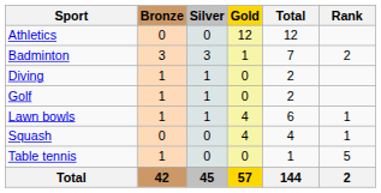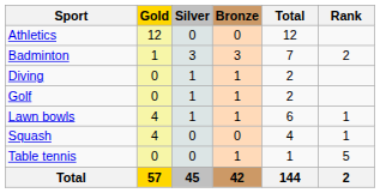 <table class="wikitable sortable" style="text-align:center; font-size:95%">
 <tr>
 <th width=150>Sport</th>
+<th style="background-color:gold; width=60;">Gold</th>
+<th style="background-color:silver; width=60;">Silver</th>
 <th style="background-color:#cc9966; width=60;">Bronze</th>
-<th style="background-color:silver; width=60;">Silver</th>
-<th style="background-color:gold; width=60;">Gold</th>
 <th width=60>Total</th>
 <th width=60>Rank</th>
 </tr>
 <tr>
 <td align=left> <a href='#'>Athletics</a></td>
+<td bgcolor=#f7f6a8>12</td>
+<td bgcolor=#dce5e5>0</td>
 <td bgcolor=#ffdab9>0</td>
-<td bgcolor=#dce5e5>0</td>
-<td bgcolor=#f7f6a8>12</td>
 <td>12</td>
 <td></td>
 </tr>
 <tr>
 <td align=left> <a href='#'>Badminton</a></td>
+<td bgcolor=#f7f6a8>1</td>
+<td bgcolor=#dce5e5>3</td>
 <td bgcolor=#ffdab9>3</td>
-<td bgcolor=#dce5e5>3</td>
-<td bgcolor=#f7f6a8>1</td>
 <td>7</td>
 <td>2</td>
 </tr>
 <tr>
 <td align=left> <a href='#'>Diving</a></td>
+<td bgcolor=#f7f6a8>0</td>
+<td bgcolor=#dce5e5>1</td>
 <td bgcolor=#ffdab9>1</td>
-<td bgcolor=#dce5e5>1</td>
-<td bgcolor=#f7f6a8>0</td>
 <td>2</td>
 <td></td>
 </tr>
 <tr>
 <td align=left> <a href='#'>Golf</a></td>
+<td bgcolor=#f7f6a8>0</td>
+<td bgcolor=#dce5e5>1</td>
 <td bgcolor=#ffdab9>1</td>
-<td bgcolor=#dce5e5>1</td>
-<td bgcolor=#f7f6a8>0</td>
 <td>2</td>
 <td></td>
 </tr>
 <tr>
 <td align=left> <a href='#'>Lawn bowls</a></td>
+<td bgcolor=#f7f6a8>4</td>
+<td bgcolor=#dce5e5>1</td>
 <td bgcolor=#ffdab9>1</td>
-<td bgcolor=#dce5e5>1</td>
-<td bgcolor=#f7f6a8>4</td>
 <td>6</td>
 <td>1</td>
 </tr>
 <tr>
 <td align=left> <a href='#'>Squash</a></td>
+<td bgcolor=#f7f6a8>4</td>
+<td bgcolor=#dce5e5>0</td>
 <td bgcolor=#ffdab9>0</td>
-<td bgcolor=#dce5e5>0</td>
-<td bgcolor=#f7f6a8>4</td>
 <td>4</td>
 <td>1</td>
 </tr>
 <tr>
 <td align=left> <a href='#'>Table tennis</a></td>
+<td bgcolor=#f7f6a8>0</td>
+<td bgcolor=#dce5e5>0</td>
 <td bgcolor=#ffdab9>1</td>
-<td bgcolor=#dce5e5>0</td>
-<td bgcolor=#f7f6a8>0</td>
 <td>1</td>
 <td>5</td>
 </tr>
 <tr>
 <th>Total</th>
+<th style="background-color:gold; width=60;">57</th>
+<th style="background-color:silver; width=60;">45</th>
 <th style="background-color:#cc9966; width=60;">42</th>
-<th style="background-color:silver; width=60;">45</th>
-<th style="background-color:gold; width=60;">57</th>
 <th>144</th>
 <th>2</th>
 </tr>
 </table>
